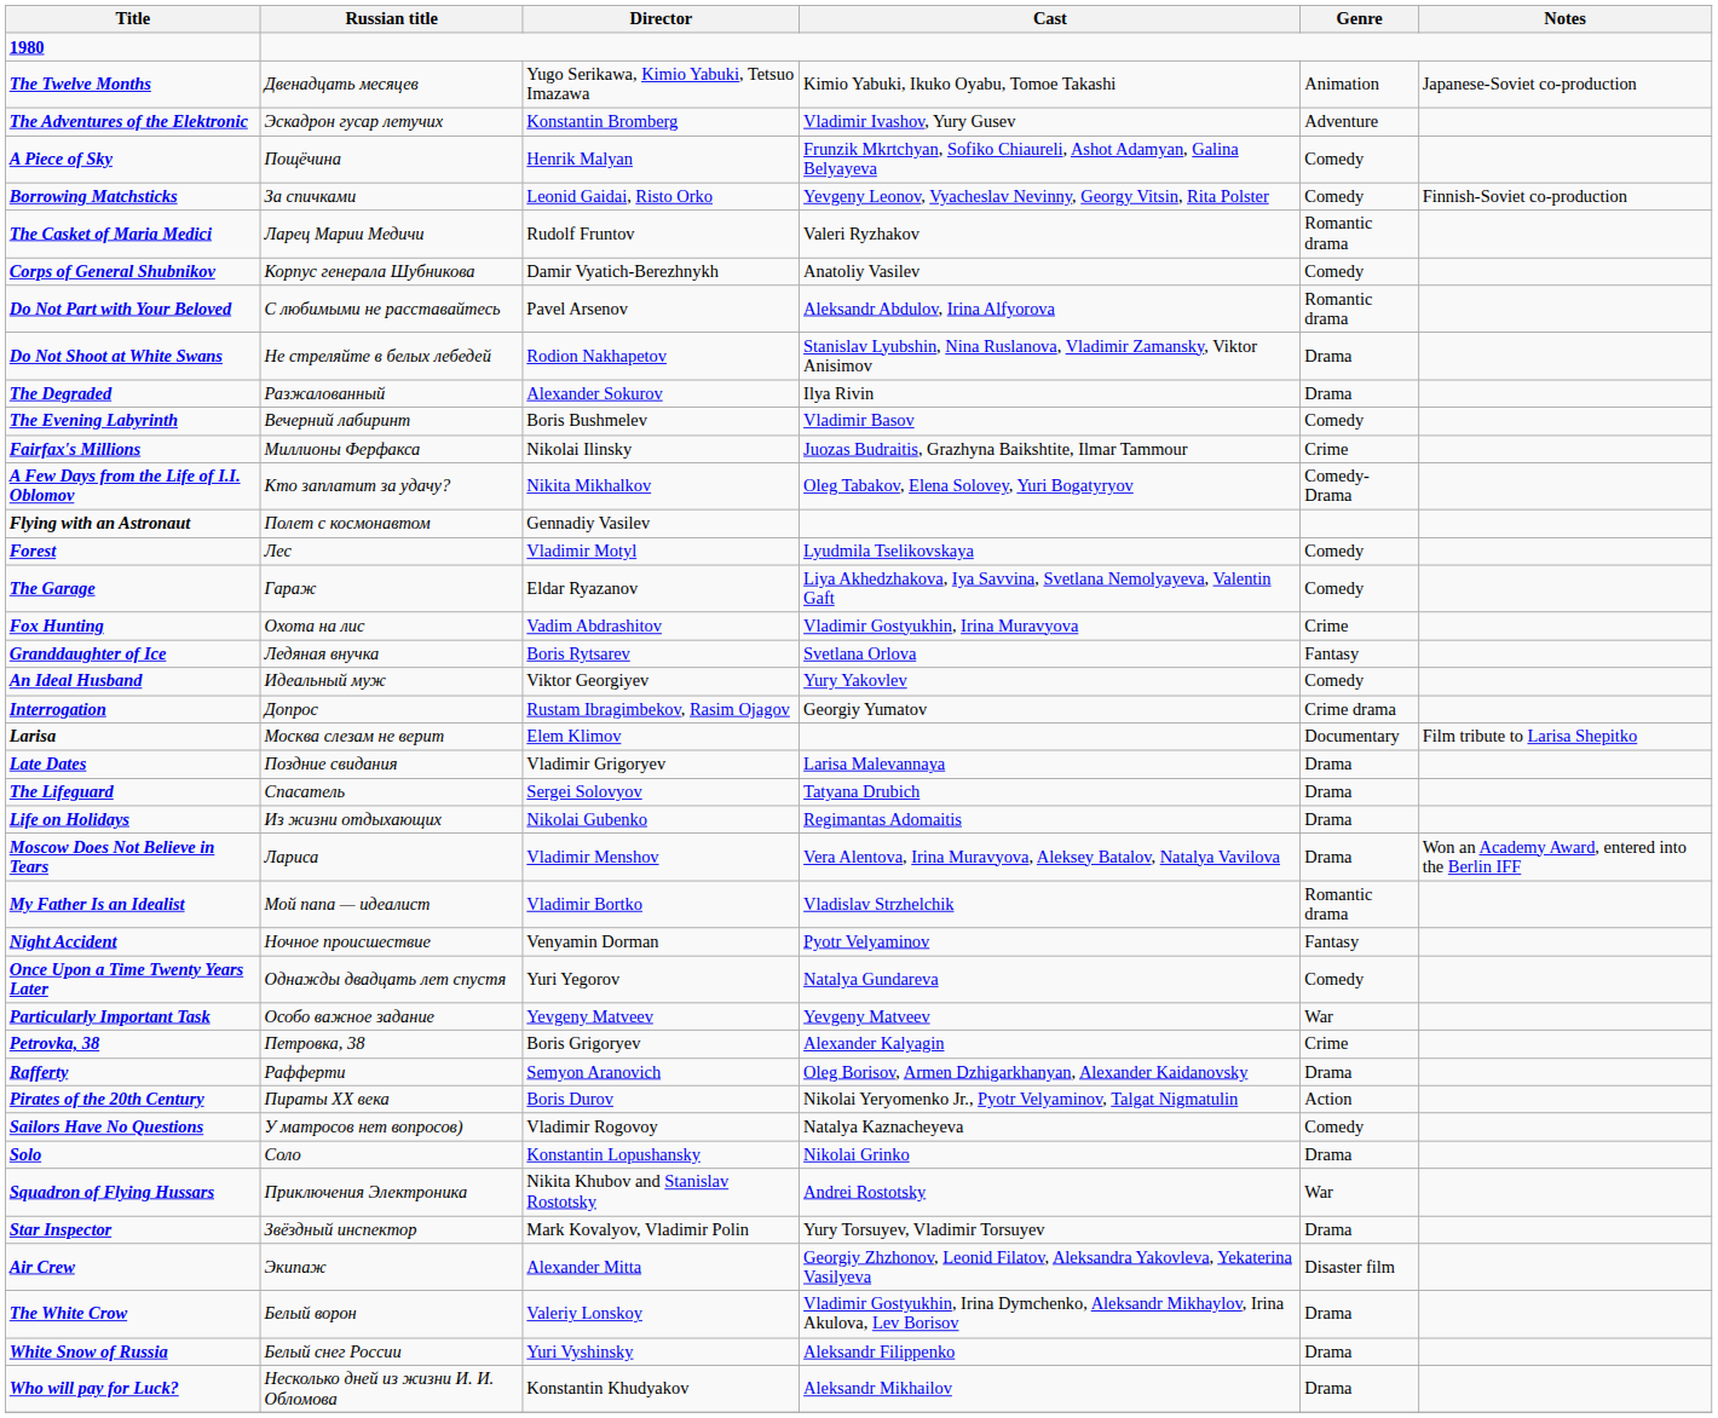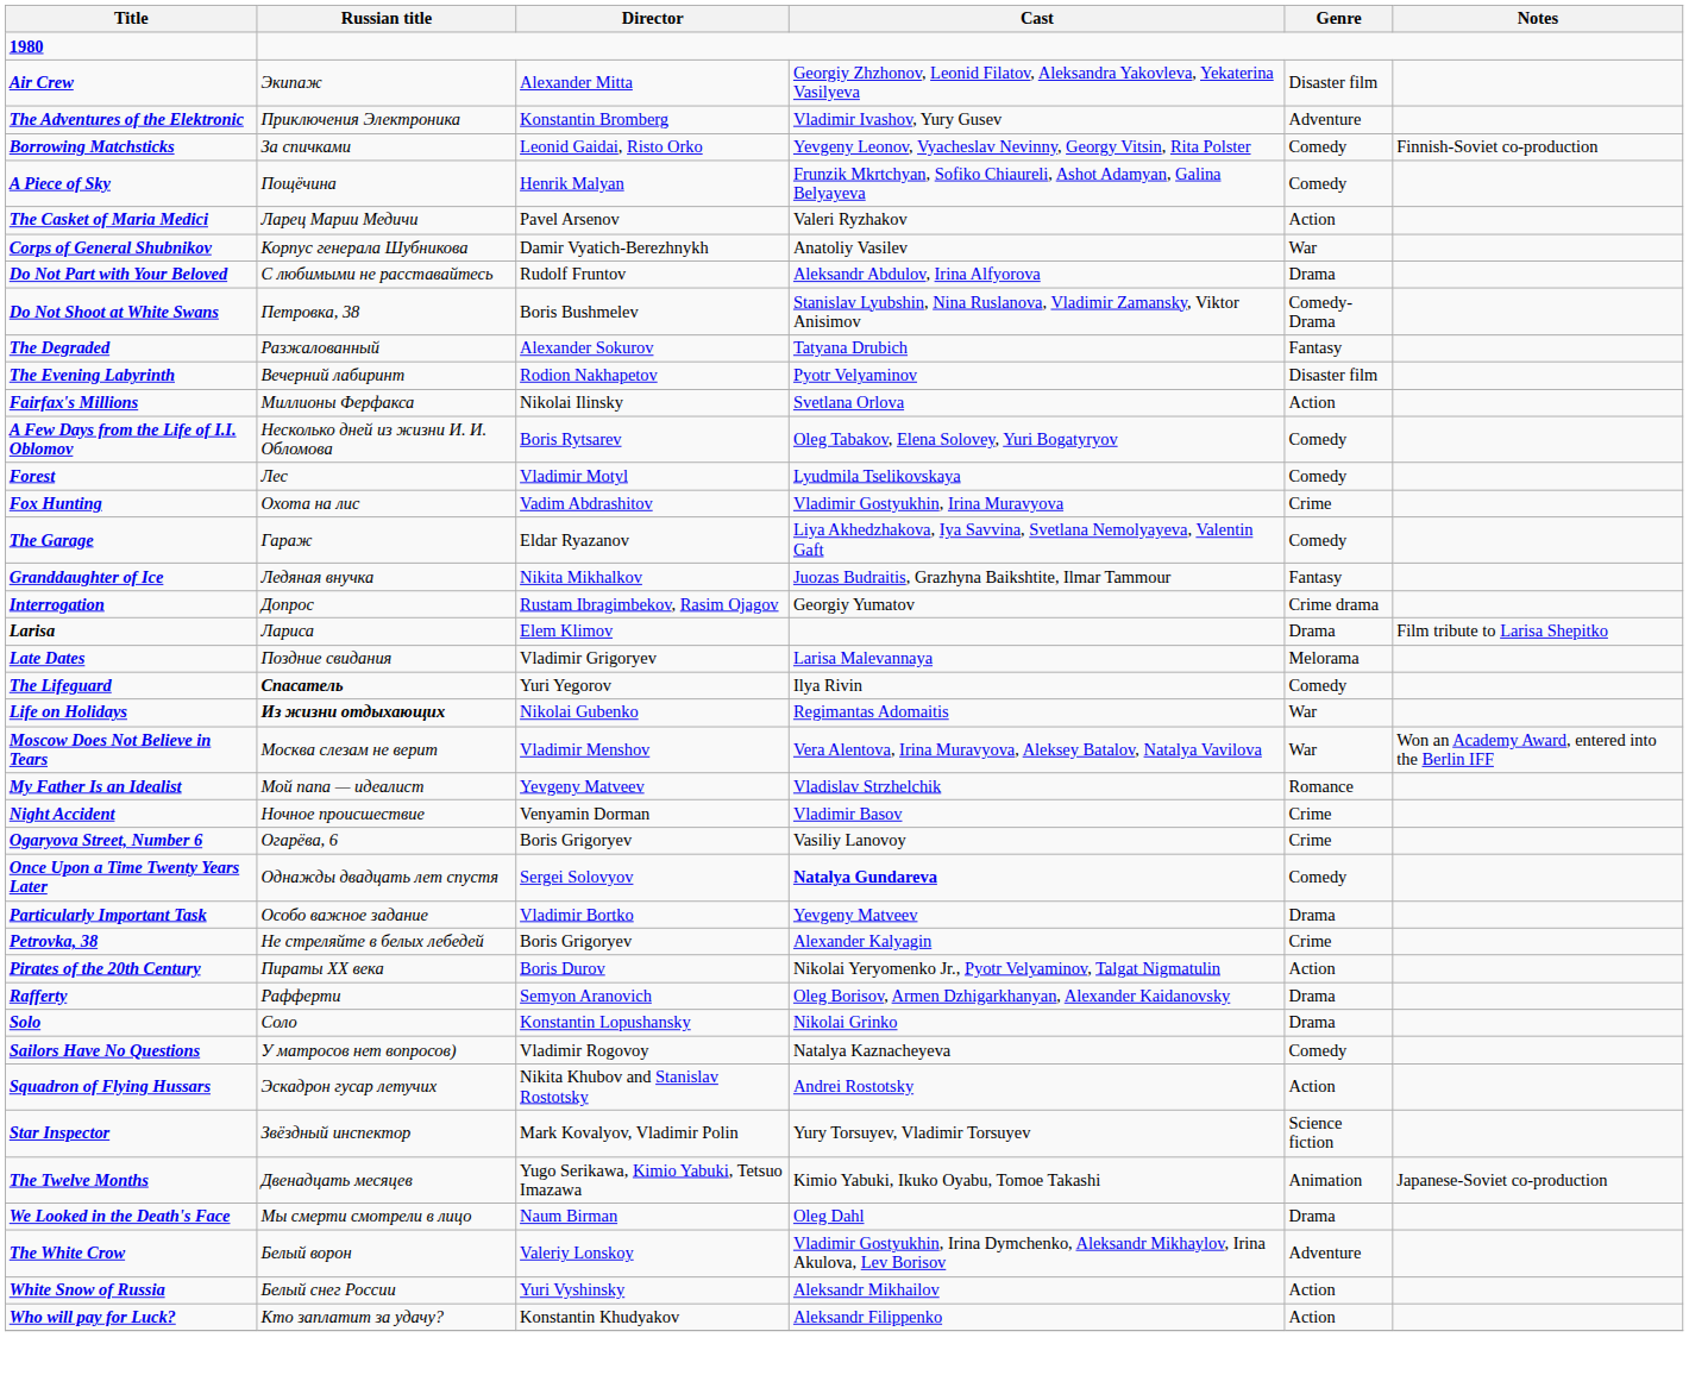 <table class="wikitable">
 <tr>
 <th>Title</th>
 <th>Russian title</th>
 <th>Director</th>
 <th>Cast</th>
 <th>Genre</th>
 <th>Notes</th>
 </tr>
 <tr>
 <td><strong><a href='#'>1980</a></strong></td>
 </tr>
 <tr>
-<td><strong><em><a href='#'>The Twelve Months</a></em></strong></td>
-<td><em>Двенадцать месяцев</em></td>
-<td>Yugo Serikawa, <a href='#'>Kimio Yabuki</a>, Tetsuo Imazawa</td>
-<td>Kimio Yabuki, Ikuko Oyabu, Tomoe Takashi</td>
-<td>Animation</td>
-<td>Japanese-Soviet co-production</td>
+<td><strong><em><a href='#'>Air Crew</a></em></strong></td>
+<td><em>Экипаж</em></td>
+<td><a href='#'>Alexander Mitta</a></td>
+<td><a href='#'>Georgiy Zhzhonov</a>, <a href='#'>Leonid Filatov</a>, <a href='#'>Aleksandra Yakovleva</a>, <a href='#'>Yekaterina Vasilyeva</a></td>
+<td>Disaster film</td>
+<td></td>
 </tr>
 <tr>
 <td><strong><em><a href='#'>The Adventures of the Elektronic</a></em></strong></td>
-<td><em>Эскадрон гусар летучих</em></td>
+<td><em>Приключения Электроника</em></td>
 <td><a href='#'>Konstantin Bromberg</a></td>
 <td><a href='#'>Vladimir Ivashov</a>, Yury Gusev</td>
 <td>Adventure</td>
-<td></td>
-</tr>
-<tr>
-<td><strong><em><a href='#'>A Piece of Sky</a></em></strong></td>
-<td><em>Пощёчина</em></td>
-<td><a href='#'>Henrik Malyan</a></td>
-<td><a href='#'>Frunzik Mkrtchyan</a>, <a href='#'>Sofiko Chiaureli</a>, <a href='#'>Ashot Adamyan</a>, <a href='#'>Galina Belyayeva</a></td>
-<td>Comedy</td>
 <td></td>
 </tr>
 <tr>
 <td><strong><em><a href='#'>Borrowing Matchsticks</a></em></strong></td>
 <td><em>За спичками</em></td>
 <td><a href='#'>Leonid Gaidai</a>, <a href='#'>Risto Orko</a></td>
 <td><a href='#'>Yevgeny Leonov</a>, <a href='#'>Vyacheslav Nevinny</a>, <a href='#'>Georgy Vitsin</a>, <a href='#'>Rita Polster</a></td>
 <td>Comedy</td>
 <td>Finnish-Soviet co-production</td>
 </tr>
 <tr>
+<td><strong><em><a href='#'>A Piece of Sky</a></em></strong></td>
+<td><em>Пощёчина</em></td>
+<td><a href='#'>Henrik Malyan</a></td>
+<td><a href='#'>Frunzik Mkrtchyan</a>, <a href='#'>Sofiko Chiaureli</a>, <a href='#'>Ashot Adamyan</a>, <a href='#'>Galina Belyayeva</a></td>
+<td>Comedy</td>
+<td></td>
+</tr>
+<tr>
 <td><strong><em><a href='#'>The Casket of Maria Medici</a></em></strong></td>
 <td><em>Ларец Марии Медичи</em></td>
-<td>Rudolf Fruntov</td>
+<td>Pavel Arsenov</td>
 <td>Valeri Ryzhakov</td>
-<td>Romantic drama</td>
+<td>Action</td>
 <td></td>
 </tr>
 <tr>
 <td><strong><em><a href='#'>Corps of General Shubnikov</a></em></strong></td>
 <td><em>Корпус генерала Шубникова</em></td>
 <td>Damir Vyatich-Berezhnykh</td>
 <td>Anatoliy Vasilev</td>
-<td>Comedy</td>
+<td>War</td>
 <td></td>
 </tr>
 <tr>
 <td><strong><em><a href='#'>Do Not Part with Your Beloved</a></em></strong></td>
 <td><em>С любимыми не расставайтесь</em></td>
-<td>Pavel Arsenov</td>
+<td>Rudolf Fruntov</td>
 <td><a href='#'>Aleksandr Abdulov</a>, <a href='#'>Irina Alfyorova</a></td>
-<td>Romantic drama</td>
+<td>Drama</td>
 <td></td>
 </tr>
 <tr>
 <td><strong><em><a href='#'>Do Not Shoot at White Swans</a></em></strong></td>
-<td><em>Не стреляйте в белых лебедей</em></td>
-<td><a href='#'>Rodion Nakhapetov</a></td>
+<td><em>Петровка, 38</em></td>
+<td>Boris Bushmelev</td>
 <td><a href='#'>Stanislav Lyubshin</a>, <a href='#'>Nina Ruslanova</a>, <a href='#'>Vladimir Zamansky</a>, Viktor Anisimov</td>
-<td>Drama</td>
+<td>Comedy-Drama</td>
 <td></td>
 </tr>
 <tr>
 <td><strong><em><a href='#'>The Degraded</a></em></strong></td>
 <td><em>Разжалованный</em></td>
 <td><a href='#'>Alexander Sokurov</a></td>
-<td>Ilya Rivin</td>
-<td>Drama</td>
+<td><a href='#'>Tatyana Drubich</a></td>
+<td>Fantasy</td>
 <td></td>
 </tr>
 <tr>
 <td><strong><em><a href='#'>The Evening Labyrinth</a></em></strong></td>
 <td><em>Вечерний лабиринт</em></td>
-<td>Boris Bushmelev</td>
-<td><a href='#'>Vladimir Basov</a></td>
-<td>Comedy</td>
+<td><a href='#'>Rodion Nakhapetov</a></td>
+<td><a href='#'>Pyotr Velyaminov</a></td>
+<td>Disaster film</td>
 <td></td>
 </tr>
 <tr>
 <td><strong><em><a href='#'>Fairfax's Millions</a></em></strong></td>
 <td><em>Миллионы Ферфакса</em></td>
 <td>Nikolai Ilinsky</td>
-<td><a href='#'>Juozas Budraitis</a>, Grazhyna Baikshtite, Ilmar Tammour</td>
-<td>Crime</td>
+<td><a href='#'>Svetlana Orlova</a></td>
+<td>Action</td>
 <td></td>
 </tr>
 <tr>
 <td><strong><em><a href='#'>A Few Days from the Life of I.I. Oblomov</a></em></strong></td>
-<td><em>Кто заплатит за удачу?</em></td>
-<td><a href='#'>Nikita Mikhalkov</a></td>
+<td><em>Несколько дней из жизни И. И. Обломова</em></td>
+<td><a href='#'>Boris Rytsarev</a></td>
 <td><a href='#'>Oleg Tabakov</a>, <a href='#'>Elena Solovey</a>, <a href='#'>Yuri Bogatyryov</a></td>
-<td>Comedy-Drama</td>
-<td></td>
-</tr>
-<tr>
-<td><strong><em>Flying with an Astronaut</em></strong></td>
-<td><em>Полет с космонавтом</em></td>
-<td>Gennadiy Vasilev</td>
-<td></td>
-<td></td>
+<td>Comedy</td>
 <td></td>
 </tr>
 <tr>
 <td><strong><em><a href='#'>Forest</a></em></strong></td>
 <td><em>Лес</em></td>
 <td><a href='#'>Vladimir Motyl</a></td>
 <td><a href='#'>Lyudmila Tselikovskaya</a></td>
-<td>Comedy</td>
-<td></td>
-</tr>
-<tr>
-<td><strong><em><a href='#'>The Garage</a></em></strong></td>
-<td><em>Гараж</em></td>
-<td>Eldar Ryazanov</td>
-<td><a href='#'>Liya Akhedzhakova</a>, <a href='#'>Iya Savvina</a>, <a href='#'>Svetlana Nemolyayeva</a>, <a href='#'>Valentin Gaft</a></td>
 <td>Comedy</td>
 <td></td>
 </tr>
 <tr>
 <td><strong><em><a href='#'>Fox Hunting</a></em></strong></td>
 <td><em>Охота на лис</em></td>
 <td><a href='#'>Vadim Abdrashitov</a></td>
 <td><a href='#'>Vladimir Gostyukhin</a>, <a href='#'>Irina Muravyova</a></td>
 <td>Crime</td>
 <td></td>
 </tr>
 <tr>
-<td><strong><em><a href='#'>Granddaughter of Ice</a></em></strong></td>
-<td><em>Ледяная внучка</em></td>
-<td><a href='#'>Boris Rytsarev</a></td>
-<td><a href='#'>Svetlana Orlova</a></td>
-<td>Fantasy</td>
+<td><strong><em><a href='#'>The Garage</a></em></strong></td>
+<td><em>Гараж</em></td>
+<td>Eldar Ryazanov</td>
+<td><a href='#'>Liya Akhedzhakova</a>, <a href='#'>Iya Savvina</a>, <a href='#'>Svetlana Nemolyayeva</a>, <a href='#'>Valentin Gaft</a></td>
+<td>Comedy</td>
 <td></td>
 </tr>
 <tr>
-<td><strong><em><a href='#'>An Ideal Husband</a></em></strong></td>
-<td><em>Идеальный муж</em></td>
-<td>Viktor Georgiyev</td>
-<td><a href='#'>Yury Yakovlev</a></td>
-<td>Comedy</td>
+<td><strong><em><a href='#'>Granddaughter of Ice</a></em></strong></td>
+<td><em>Ледяная внучка</em></td>
+<td><a href='#'>Nikita Mikhalkov</a></td>
+<td><a href='#'>Juozas Budraitis</a>, Grazhyna Baikshtite, Ilmar Tammour</td>
+<td>Fantasy</td>
 <td></td>
 </tr>
 <tr>
 <td><strong><em><a href='#'>Interrogation</a></em></strong></td>
 <td><em>Допрос</em></td>
 <td><a href='#'>Rustam Ibragimbekov</a>, <a href='#'>Rasim Ojagov</a></td>
 <td>Georgiy Yumatov</td>
 <td>Crime drama</td>
 <td></td>
 </tr>
 <tr>
 <td><strong><em>Larisa</em></strong></td>
-<td><em>Москва слезам не верит</em></td>
+<td><em>Лариса</em></td>
 <td><a href='#'>Elem Klimov</a></td>
 <td></td>
-<td>Documentary</td>
+<td>Drama</td>
 <td>Film tribute to <a href='#'>Larisa Shepitko</a></td>
 </tr>
 <tr>
 <td><strong><em><a href='#'>Late Dates</a></em></strong></td>
 <td><em>Поздние свидания</em></td>
 <td>Vladimir Grigoryev</td>
 <td><a href='#'>Larisa Malevannaya</a></td>
-<td>Drama</td>
+<td>Melorama</td>
 <td></td>
 </tr>
 <tr>
 <td><strong><em><a href='#'>The Lifeguard</a></em></strong></td>
-<td><em>Спасатель</em></td>
-<td><a href='#'>Sergei Solovyov</a></td>
-<td><a href='#'>Tatyana Drubich</a></td>
-<td>Drama</td>
+<td><strong><em>Спасатель</em></strong></td>
+<td>Yuri Yegorov</td>
+<td>Ilya Rivin</td>
+<td>Comedy</td>
 <td></td>
 </tr>
 <tr>
 <td><strong><em><a href='#'>Life on Holidays</a></em></strong></td>
-<td><em>Из жизни отдыхающих</em></td>
+<td><strong><em>Из жизни отдыхающих</em></strong></td>
 <td><a href='#'>Nikolai Gubenko</a></td>
 <td><a href='#'>Regimantas Adomaitis</a></td>
-<td>Drama</td>
+<td>War</td>
 <td></td>
 </tr>
 <tr>
 <td><strong><em><a href='#'>Moscow Does Not Believe in Tears</a></em></strong></td>
-<td><em>Лариса</em></td>
+<td><em>Москва слезам не верит</em></td>
 <td><a href='#'>Vladimir Menshov</a></td>
 <td><a href='#'>Vera Alentova</a>, <a href='#'>Irina Muravyova</a>, <a href='#'>Aleksey Batalov</a>, <a href='#'>Natalya Vavilova</a></td>
-<td>Drama</td>
+<td>War</td>
 <td>Won an <a href='#'>Academy Award</a>, entered into the <a href='#'>Berlin IFF</a></td>
 </tr>
 <tr>
 <td><strong><em><a href='#'>My Father Is an Idealist</a></em></strong></td>
 <td><em>Мой папа — идеалист</em></td>
-<td><a href='#'>Vladimir Bortko</a></td>
+<td><a href='#'>Yevgeny Matveev</a></td>
 <td><a href='#'>Vladislav Strzhelchik</a></td>
-<td>Romantic drama</td>
+<td>Romance</td>
 <td></td>
 </tr>
 <tr>
 <td><strong><em><a href='#'>Night Accident</a></em></strong></td>
 <td><em>Ночное происшествие</em></td>
 <td>Venyamin Dorman</td>
-<td><a href='#'>Pyotr Velyaminov</a></td>
-<td>Fantasy</td>
+<td><a href='#'>Vladimir Basov</a></td>
+<td>Crime</td>
+<td></td>
+</tr>
+<tr>
+<td><strong><em><a href='#'>Ogaryova Street, Number 6</a></em></strong></td>
+<td><em>Огарёва, 6</em></td>
+<td>Boris Grigoryev</td>
+<td>Vasiliy Lanovoy</td>
+<td>Crime</td>
 <td></td>
 </tr>
 <tr>
 <td><strong><em><a href='#'>Once Upon a Time Twenty Years Later</a></em></strong></td>
 <td><em>Однажды двадцать лет спустя</em></td>
-<td>Yuri Yegorov</td>
-<td><a href='#'>Natalya Gundareva</a></td>
+<td><a href='#'>Sergei Solovyov</a></td>
+<td><strong><a href='#'>Natalya Gundareva</a></strong></td>
 <td>Comedy</td>
 <td></td>
 </tr>
 <tr>
 <td><strong><em><a href='#'>Particularly Important Task</a></em></strong></td>
 <td><em>Особо важное задание</em></td>
+<td><a href='#'>Vladimir Bortko</a></td>
 <td><a href='#'>Yevgeny Matveev</a></td>
-<td><a href='#'>Yevgeny Matveev</a></td>
-<td>War</td>
+<td>Drama</td>
 <td></td>
 </tr>
 <tr>
 <td><strong><em><a href='#'>Petrovka, 38</a></em></strong></td>
-<td><em>Петровка, 38</em></td>
+<td><em>Не стреляйте в белых лебедей</em></td>
 <td>Boris Grigoryev</td>
 <td><a href='#'>Alexander Kalyagin</a></td>
 <td>Crime</td>
+<td></td>
+</tr>
+<tr>
+<td><strong><em><a href='#'>Pirates of the 20th Century</a></em></strong></td>
+<td><em>Пираты XX века</em></td>
+<td><a href='#'>Boris Durov</a></td>
+<td>Nikolai Yeryomenko Jr., <a href='#'>Pyotr Velyaminov</a>, <a href='#'>Talgat Nigmatulin</a></td>
+<td>Action</td>
 <td></td>
 </tr>
 <tr>
 <td><strong><em><a href='#'>Rafferty</a></em></strong></td>
 <td><em>Рафферти</em></td>
 <td><a href='#'>Semyon Aranovich</a></td>
 <td><a href='#'>Oleg Borisov</a>, <a href='#'>Armen Dzhigarkhanyan</a>, <a href='#'>Alexander Kaidanovsky</a></td>
 <td>Drama</td>
 <td></td>
 </tr>
 <tr>
-<td><strong><em><a href='#'>Pirates of the 20th Century</a></em></strong></td>
-<td><em>Пираты XX века</em></td>
-<td><a href='#'>Boris Durov</a></td>
-<td>Nikolai Yeryomenko Jr., <a href='#'>Pyotr Velyaminov</a>, <a href='#'>Talgat Nigmatulin</a></td>
-<td>Action</td>
+<td><strong><em><a href='#'>Solo</a></em></strong></td>
+<td><em>Соло</em></td>
+<td><a href='#'>Konstantin Lopushansky</a></td>
+<td><a href='#'>Nikolai Grinko</a></td>
+<td>Drama</td>
 <td></td>
 </tr>
 <tr>
 <td><strong><em><a href='#'>Sailors Have No Questions</a></em></strong></td>
 <td><em>У матросов нет вопросов)</em></td>
 <td>Vladimir Rogovoy</td>
 <td>Natalya Kaznacheyeva</td>
 <td>Comedy</td>
 <td></td>
 </tr>
 <tr>
-<td><strong><em><a href='#'>Solo</a></em></strong></td>
-<td><em>Соло</em></td>
-<td><a href='#'>Konstantin Lopushansky</a></td>
-<td><a href='#'>Nikolai Grinko</a></td>
-<td>Drama</td>
-<td></td>
-</tr>
-<tr>
 <td><strong><em><a href='#'>Squadron of Flying Hussars</a></em></strong></td>
-<td><em>Приключения Электроника</em></td>
+<td><em>Эскадрон гусар летучих</em></td>
 <td>Nikita Khubov and <a href='#'>Stanislav Rostotsky</a></td>
 <td><a href='#'>Andrei Rostotsky</a></td>
-<td>War</td>
+<td>Action</td>
 <td></td>
 </tr>
 <tr>
 <td><strong><em><a href='#'>Star Inspector</a></em></strong></td>
 <td><em>Звёздный инспектор</em></td>
 <td>Mark Kovalyov, Vladimir Polin</td>
 <td>Yury Torsuyev,  Vladimir Torsuyev</td>
-<td>Drama</td>
+<td>Science fiction</td>
 <td></td>
 </tr>
 <tr>
-<td><strong><em><a href='#'>Air Crew</a></em></strong></td>
-<td><em>Экипаж</em></td>
-<td><a href='#'>Alexander Mitta</a></td>
-<td><a href='#'>Georgiy Zhzhonov</a>, <a href='#'>Leonid Filatov</a>, <a href='#'>Aleksandra Yakovleva</a>, <a href='#'>Yekaterina Vasilyeva</a></td>
-<td>Disaster film</td>
+<td><strong><em><a href='#'>The Twelve Months</a></em></strong></td>
+<td><em>Двенадцать месяцев</em></td>
+<td>Yugo Serikawa, <a href='#'>Kimio Yabuki</a>, Tetsuo Imazawa</td>
+<td>Kimio Yabuki, Ikuko Oyabu, Tomoe Takashi</td>
+<td>Animation</td>
+<td>Japanese-Soviet co-production</td>
+</tr>
+<tr>
+<td><strong><em><a href='#'>We Looked in the Death's Face</a></em></strong></td>
+<td><em>Мы смерти смотрели в лицо</em></td>
+<td><a href='#'>Naum Birman</a></td>
+<td><a href='#'>Oleg Dahl</a></td>
+<td>Drama</td>
 <td></td>
 </tr>
 <tr>
 <td><strong><em><a href='#'>The White Crow</a></em></strong></td>
 <td><em>Белый ворон</em></td>
 <td><a href='#'>Valeriy Lonskoy</a></td>
 <td><a href='#'>Vladimir Gostyukhin</a>, Irina Dymchenko, <a href='#'>Aleksandr Mikhaylov</a>, Irina Akulova, <a href='#'>Lev Borisov</a></td>
-<td>Drama</td>
+<td>Adventure</td>
 <td></td>
 </tr>
 <tr>
 <td><strong><em><a href='#'>White Snow of Russia</a></em></strong></td>
 <td><em>Белый снег России</em></td>
 <td><a href='#'>Yuri Vyshinsky</a></td>
-<td><a href='#'>Aleksandr Filippenko</a></td>
-<td>Drama</td>
+<td><a href='#'>Aleksandr Mikhailov</a></td>
+<td>Action</td>
 <td></td>
 </tr>
 <tr>
 <td><strong><em><a href='#'>Who will pay for Luck?</a></em></strong></td>
-<td><em>Несколько дней из жизни И. И. Обломова</em></td>
+<td><em>Кто заплатит за удачу?</em></td>
 <td>Konstantin Khudyakov</td>
-<td><a href='#'>Aleksandr Mikhailov</a></td>
-<td>Drama</td>
+<td><a href='#'>Aleksandr Filippenko</a></td>
+<td>Action</td>
 <td></td>
 </tr>
 <tr>
 </tr>
 </table>
